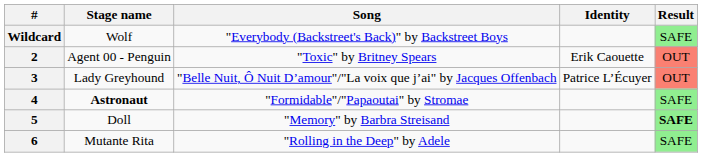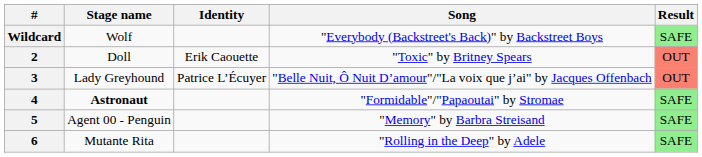 <table class="wikitable plainrowheaders" style="text-align: center;">
 <tr>
 <th>#</th>
 <th>Stage name</th>
+<th>Identity</th>
 <th>Song</th>
-<th>Identity</th>
 <th>Result</th>
 </tr>
 <tr>
 <th>Wildcard</th>
 <td>Wolf</td>
+<td></td>
 <td>"<a href='#'>Everybody (Backstreet's Back)</a>" by <a href='#'>Backstreet Boys</a></td>
-<td></td>
 <td bgcolor="lightgreen">SAFE</td>
 </tr>
 <tr>
 <th>2</th>
-<td>Agent 00 - Penguin</td>
+<td>Doll</td>
+<td>Erik Caouette</td>
 <td>"<a href='#'>Toxic</a>" by <a href='#'>Britney Spears</a></td>
-<td>Erik Caouette</td>
 <td bgcolor="salmon">OUT</td>
 </tr>
 <tr>
 <th>3</th>
 <td>Lady Greyhound</td>
+<td>Patrice L’Écuyer</td>
 <td>"<a href='#'>Belle Nuit, Ô Nuit D’amour</a>"/"La voix que j’ai" by <a href='#'>Jacques Offenbach</a></td>
-<td>Patrice L’Écuyer</td>
 <td bgcolor="salmon">OUT</td>
 </tr>
 <tr>
 <th>4</th>
 <td><strong>Astronaut</strong></td>
+<td></td>
 <td>"<a href='#'>Formidable</a>"/"<a href='#'>Papaoutai</a>" by <a href='#'>Stromae</a></td>
-<td></td>
 <td bgcolor="lightgreen">SAFE</td>
 </tr>
 <tr>
 <th>5</th>
-<td>Doll</td>
+<td>Agent 00 - Penguin</td>
+<td></td>
 <td>"<a href='#'>Memory</a>" by <a href='#'>Barbra Streisand</a></td>
-<td></td>
-<td bgcolor="lightgreen"><strong>SAFE</strong></td>
+<td bgcolor="lightgreen">SAFE</td>
 </tr>
 <tr>
 <th>6</th>
 <td>Mutante Rita</td>
+<td></td>
 <td>"<a href='#'>Rolling in the Deep</a>" by <a href='#'>Adele</a></td>
-<td></td>
 <td bgcolor="lightgreen">SAFE</td>
 </tr>
 </table>
